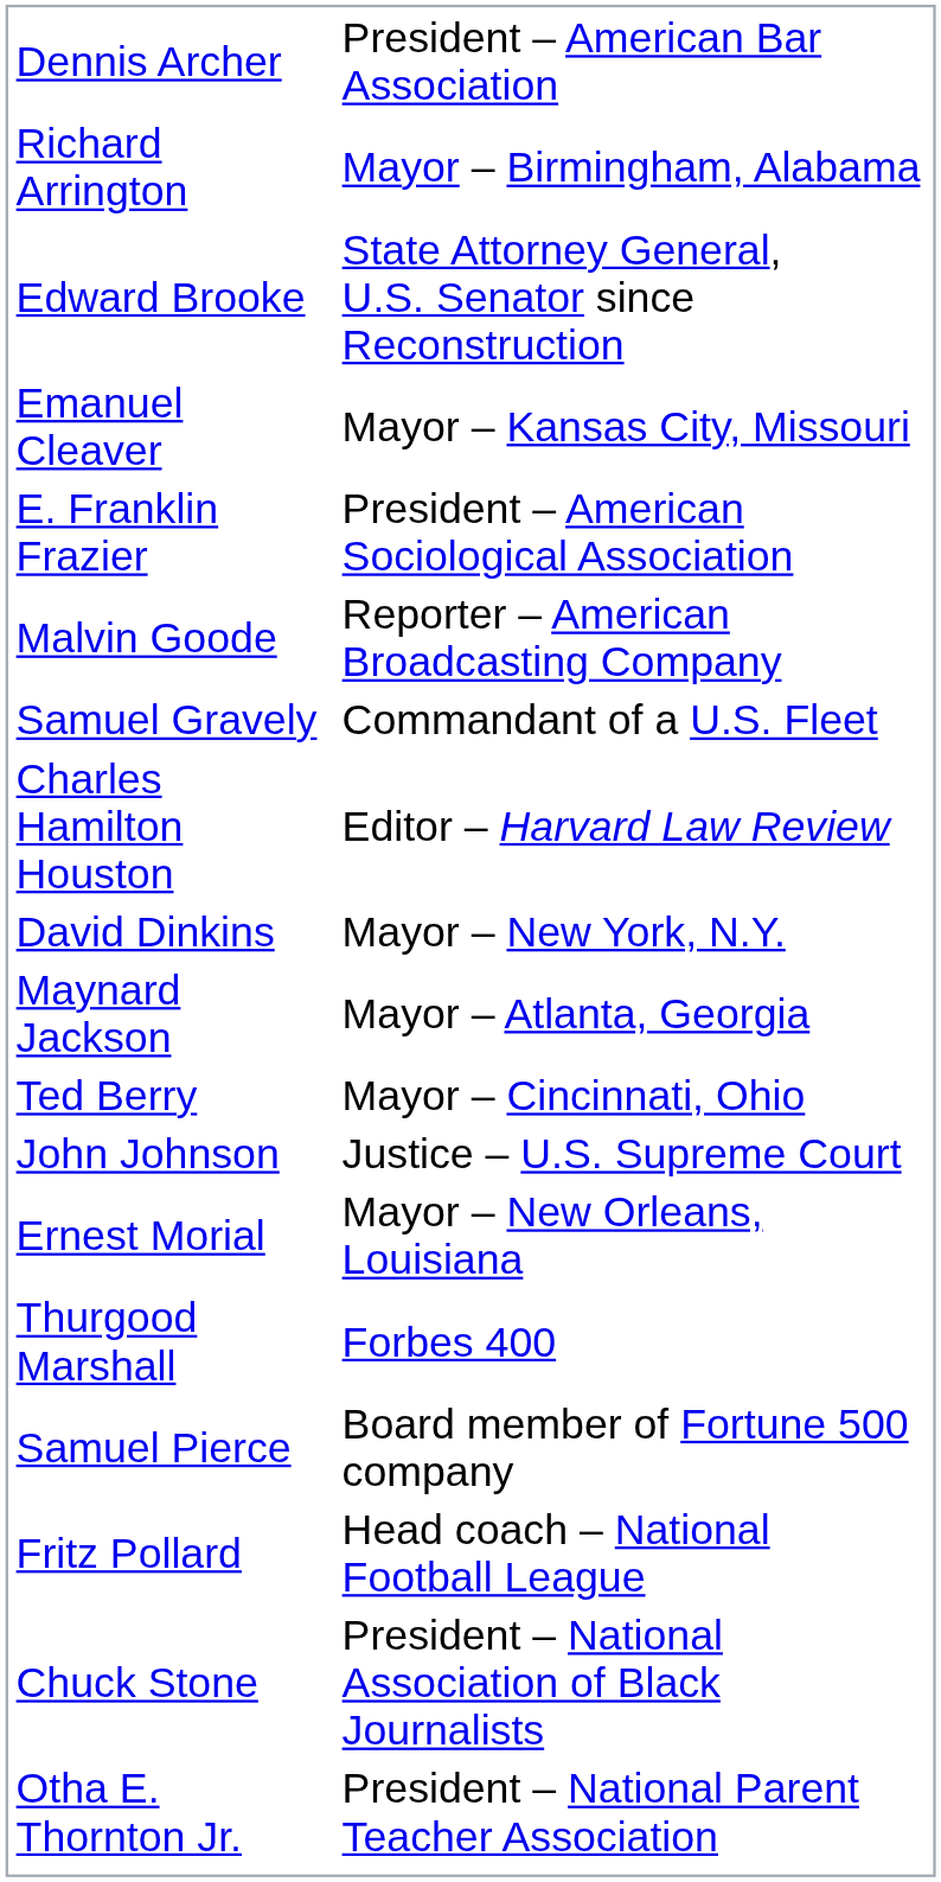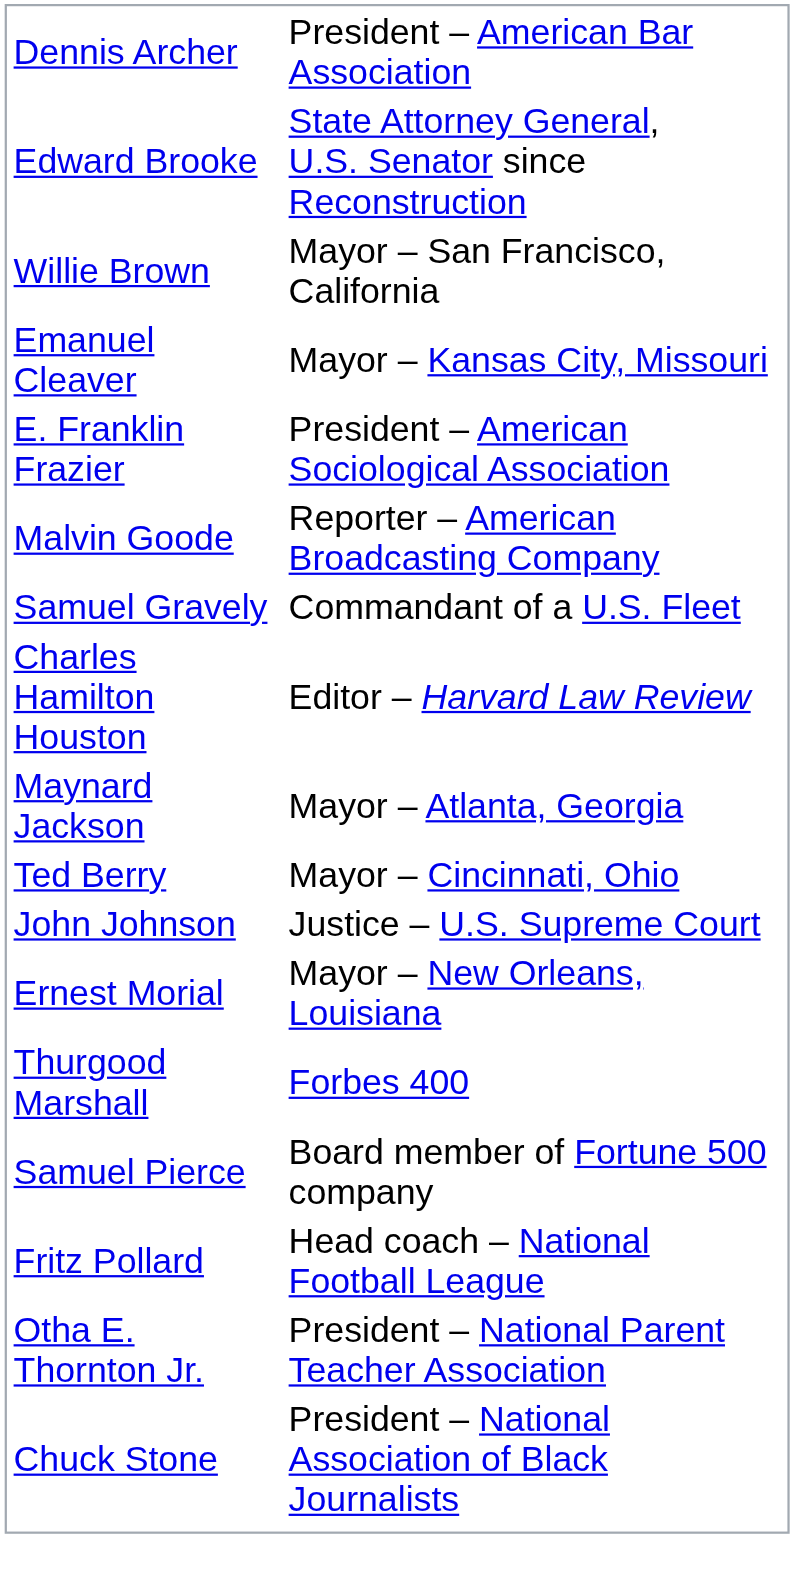 <table class="floatright" style="margin: 0.5em 0.0em 0.5em 1.0em; border: 1px solid #a2a9b1; width:22em;">
 <tr>
 <td><a href='#'>Dennis Archer</a></td>
 <td>President – <a href='#'>American Bar Association</a></td>
 </tr>
 <tr>
-<td><a href='#'>Richard Arrington</a></td>
-<td><a href='#'>Mayor</a> – <a href='#'>Birmingham, Alabama</a></td>
+<td><a href='#'>Edward Brooke</a></td>
+<td><a href='#'>State Attorney General</a>,<br><a href='#'>U.S. Senator</a> since <a href='#'>Reconstruction</a></td>
 </tr>
 <tr>
-<td><a href='#'>Edward Brooke</a></td>
-<td><a href='#'>State Attorney General</a>,<br><a href='#'>U.S. Senator</a> since <a href='#'>Reconstruction</a></td>
+<td><a href='#'>Willie Brown</a></td>
+<td>Mayor – San Francisco, California</td>
 </tr>
 <tr>
 <td><a href='#'>Emanuel Cleaver</a></td>
 <td>Mayor – <a href='#'>Kansas City, Missouri</a></td>
 </tr>
 <tr>
 <td><a href='#'>E. Franklin Frazier</a></td>
 <td>President – <a href='#'>American Sociological Association</a></td>
 </tr>
 <tr>
 <td><a href='#'>Malvin Goode</a></td>
 <td>Reporter – <a href='#'>American Broadcasting Company</a></td>
 </tr>
 <tr>
 <td><a href='#'>Samuel Gravely</a></td>
 <td>Commandant of a <a href='#'>U.S. Fleet</a></td>
 </tr>
 <tr>
 <td><a href='#'>Charles Hamilton Houston</a></td>
 <td>Editor – <em><a href='#'>Harvard Law Review</a></em></td>
-</tr>
-<tr>
-<td><a href='#'>David Dinkins</a></td>
-<td>Mayor – <a href='#'>New York, N.Y.</a></td>
 </tr>
 <tr>
 <td><a href='#'>Maynard Jackson</a></td>
 <td>Mayor – <a href='#'>Atlanta, Georgia</a></td>
 </tr>
 <tr>
 <td><a href='#'>Ted Berry</a></td>
 <td>Mayor – <a href='#'>Cincinnati, Ohio</a></td>
 </tr>
 <tr>
 <td><a href='#'>John Johnson</a></td>
 <td>Justice – <a href='#'>U.S. Supreme Court</a></td>
 </tr>
 <tr>
 <td><a href='#'>Ernest Morial</a></td>
 <td>Mayor – <a href='#'>New Orleans, Louisiana</a></td>
 </tr>
 <tr>
 <td><a href='#'>Thurgood Marshall</a></td>
 <td><a href='#'>Forbes 400</a></td>
 </tr>
 <tr>
 <td><a href='#'>Samuel Pierce</a></td>
 <td>Board member of <a href='#'>Fortune 500</a> company</td>
 </tr>
 <tr>
 <td><a href='#'>Fritz Pollard</a></td>
 <td>Head coach – <a href='#'>National Football League</a></td>
 </tr>
 <tr>
+<td><a href='#'>Otha E. Thornton Jr.</a></td>
+<td>President – <a href='#'>National Parent Teacher Association</a></td>
+</tr>
+<tr>
 <td><a href='#'>Chuck Stone</a></td>
 <td>President – <a href='#'>National Association of Black Journalists</a></td>
 </tr>
 <tr>
-<td><a href='#'>Otha E. Thornton Jr.</a></td>
-<td>President – <a href='#'>National Parent Teacher Association</a></td>
-</tr>
-<tr>
 </tr>
 </table>
